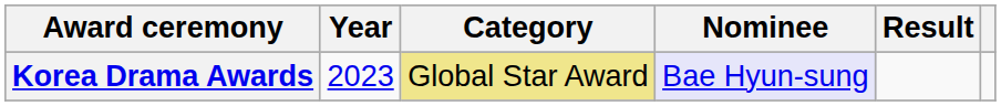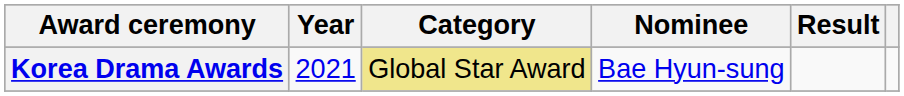 <table class="wikitable plainrowheaders sortable">
 <tr>
 <th scope="col">Award ceremony</th>
 <th scope="col">Year</th>
 <th scope="col">Category</th>
 <th scope="col">Nominee</th>
 <th scope="col">Result</th>
 <th scope="col" class="unsortable"></th>
 </tr>
 <tr>
 <th scope="row"><a href='#'>Korea Drama Awards</a></th>
-<td style="text-align:center"><a href='#'>2023</a></td>
+<td style="text-align:center"><a href='#'>2021</a></td>
 <td style="background: khaki;">Global Star Award</td>
-<td style="background: lavender;"><a href='#'>Bae Hyun-sung</a></td>
+<td><a href='#'>Bae Hyun-sung</a></td>
 <td></td>
 <td style="text-align:center"></td>
 </tr>
 </table>
